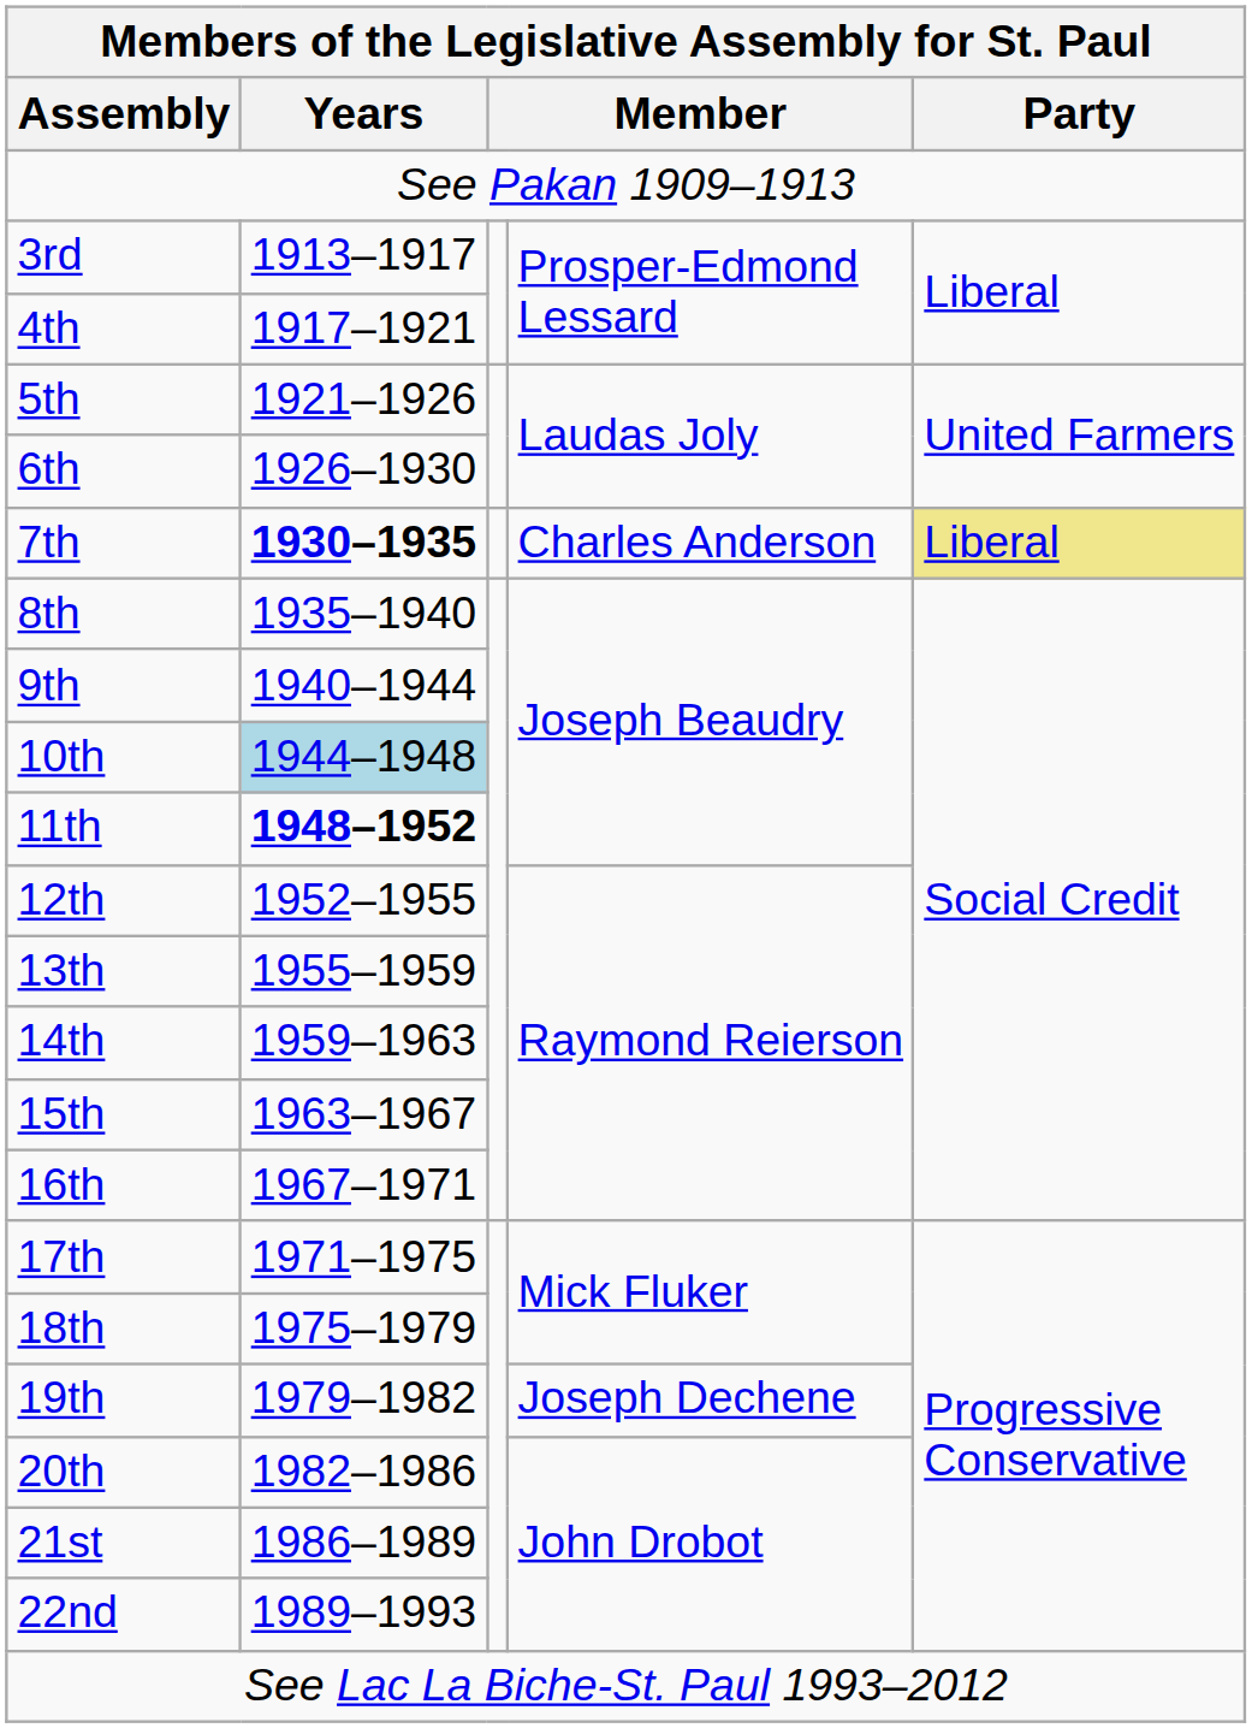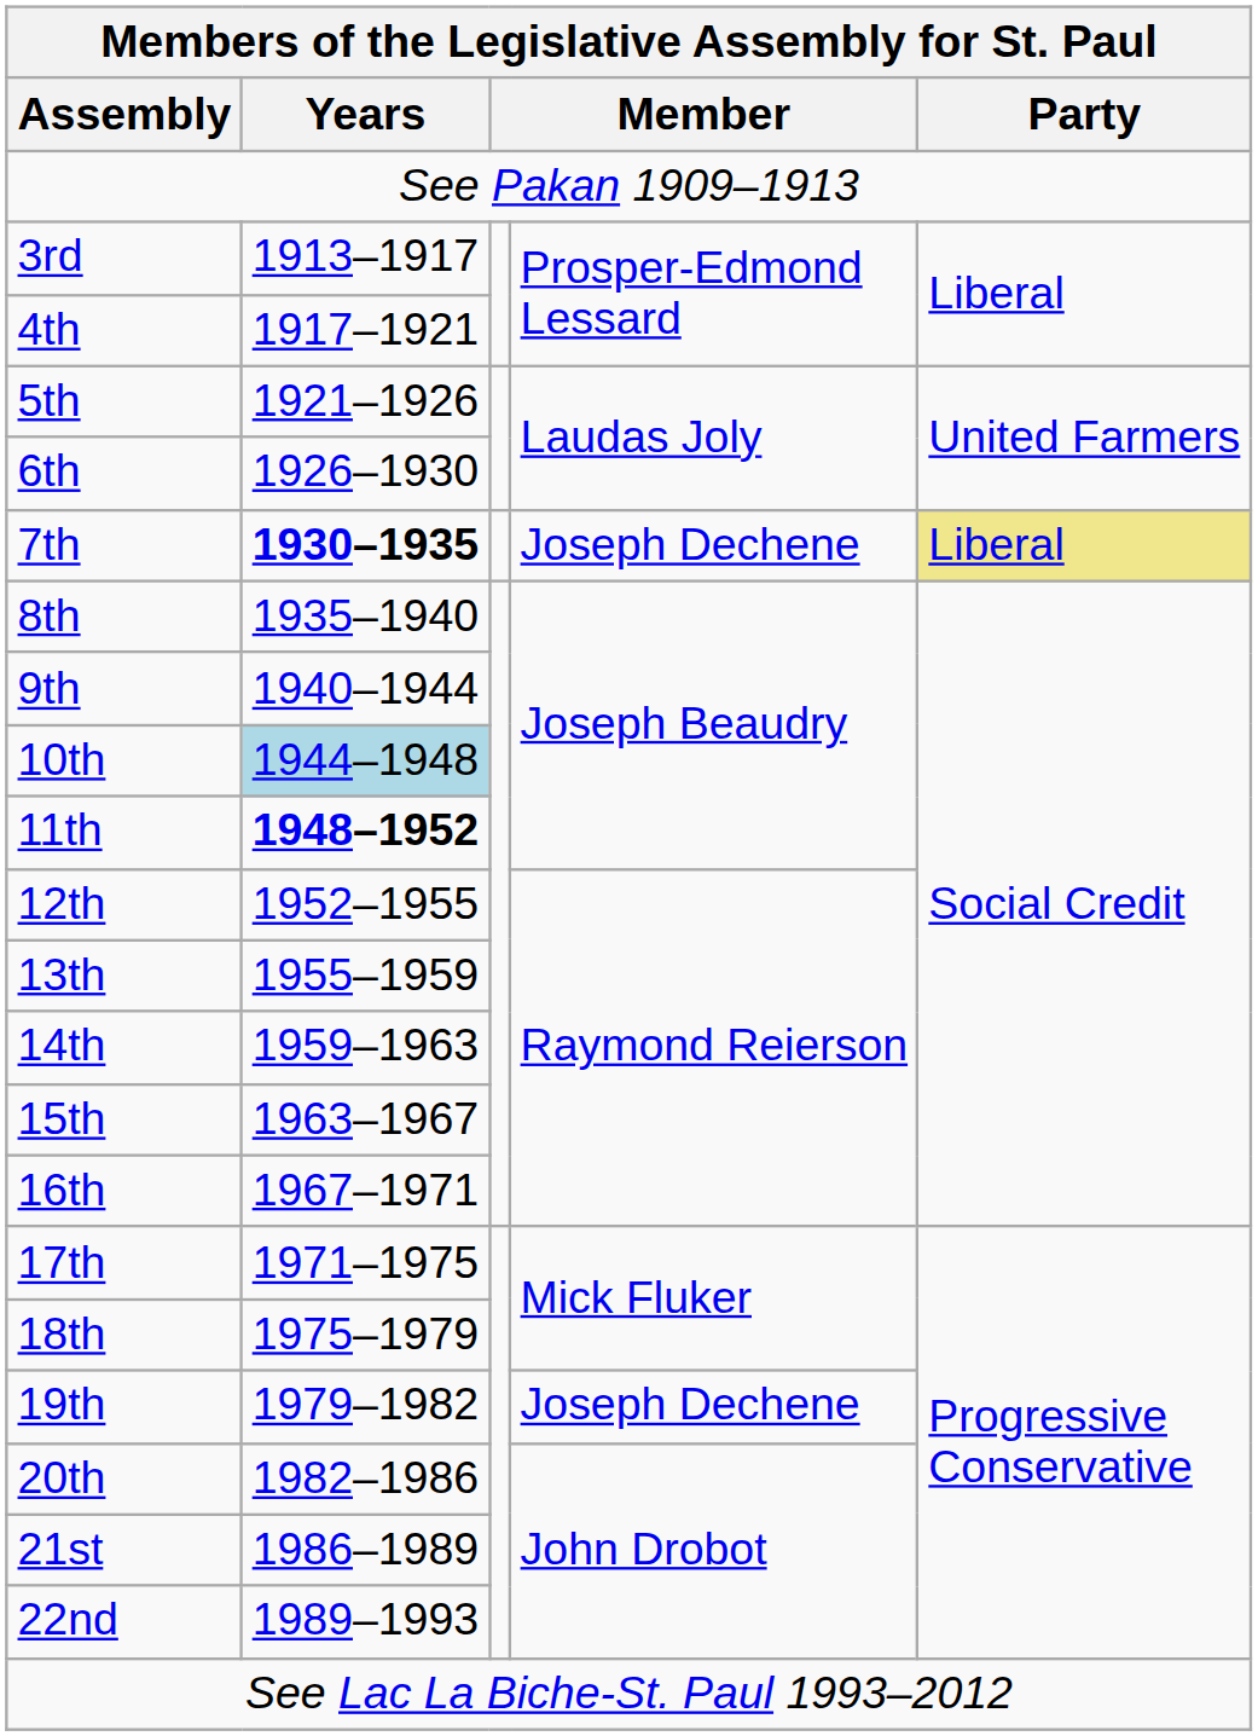 <table class="wikitable" align=right>
 <tr>
 <th colspan=5>Members of the Legislative Assembly for St. Paul</th>
 </tr>
 <tr>
 <th>Assembly</th>
 <th>Years</th>
 <th colspan="2">Member</th>
 <th>Party</th>
 </tr>
 <tr>
 <td align="center" colspan=5><em>See <a href='#'>Pakan</a> 1909–1913</em></td>
 </tr>
 <tr>
 <td><a href='#'>3rd</a></td>
 <td><a href='#'>1913</a>–1917</td>
 <td rowspan=2 ></td>
 <td rowspan=2><a href='#'>Prosper-Edmond<br>Lessard</a></td>
 <td rowspan=2><a href='#'>Liberal</a></td>
 </tr>
 <tr>
 <td><a href='#'>4th</a></td>
 <td><a href='#'>1917</a>–1921</td>
 </tr>
 <tr>
 <td><a href='#'>5th</a></td>
 <td><a href='#'>1921</a>–1926</td>
 <td rowspan=2 ></td>
 <td rowspan=2><a href='#'>Laudas Joly</a></td>
 <td rowspan=2><a href='#'>United Farmers</a></td>
 </tr>
 <tr>
 <td><a href='#'>6th</a></td>
 <td><a href='#'>1926</a>–1930</td>
 </tr>
 <tr>
 <td><a href='#'>7th</a></td>
 <td><strong><a href='#'>1930</a>–1935</strong></td>
 <td></td>
-<td><a href='#'>Charles Anderson</a></td>
+<td><a href='#'>Joseph Dechene</a></td>
 <td style="background: khaki;"><a href='#'>Liberal</a></td>
 </tr>
 <tr>
 <td><a href='#'>8th</a></td>
 <td><a href='#'>1935</a>–1940</td>
 <td rowspan=9 ></td>
 <td rowspan=4><a href='#'>Joseph Beaudry</a></td>
 <td rowspan=9><a href='#'>Social Credit</a></td>
 </tr>
 <tr>
 <td><a href='#'>9th</a></td>
 <td><a href='#'>1940</a>–1944</td>
 </tr>
 <tr>
 <td><a href='#'>10th</a></td>
 <td style="background: lightblue;"><a href='#'>1944</a>–1948</td>
 </tr>
 <tr>
 <td><a href='#'>11th</a></td>
 <td><strong><a href='#'>1948</a>–1952</strong></td>
 </tr>
 <tr>
 <td><a href='#'>12th</a></td>
 <td><a href='#'>1952</a>–1955</td>
 <td rowspan=5><a href='#'>Raymond Reierson</a></td>
 </tr>
 <tr>
 <td><a href='#'>13th</a></td>
 <td><a href='#'>1955</a>–1959</td>
 </tr>
 <tr>
 <td><a href='#'>14th</a></td>
 <td><a href='#'>1959</a>–1963</td>
 </tr>
 <tr>
 <td><a href='#'>15th</a></td>
 <td><a href='#'>1963</a>–1967</td>
 </tr>
 <tr>
 <td><a href='#'>16th</a></td>
 <td><a href='#'>1967</a>–1971</td>
 </tr>
 <tr>
 <td><a href='#'>17th</a></td>
 <td><a href='#'>1971</a>–1975</td>
 <td rowspan=6 ></td>
 <td rowspan=2><a href='#'>Mick Fluker</a></td>
 <td rowspan=6><a href='#'>Progressive<br>Conservative</a></td>
 </tr>
 <tr>
 <td><a href='#'>18th</a></td>
 <td><a href='#'>1975</a>–1979</td>
 </tr>
 <tr>
 <td><a href='#'>19th</a></td>
 <td><a href='#'>1979</a>–1982</td>
 <td><a href='#'>Joseph Dechene</a></td>
 </tr>
 <tr>
 <td><a href='#'>20th</a></td>
 <td><a href='#'>1982</a>–1986</td>
 <td rowspan=3><a href='#'>John Drobot</a></td>
 </tr>
 <tr>
 <td><a href='#'>21st</a></td>
 <td><a href='#'>1986</a>–1989</td>
 </tr>
 <tr>
 <td><a href='#'>22nd</a></td>
 <td><a href='#'>1989</a>–1993</td>
 </tr>
 <tr>
 <td align="center" colspan=5><em>See <a href='#'>Lac La Biche-St. Paul</a> 1993–2012</em></td>
 </tr>
 </table>
